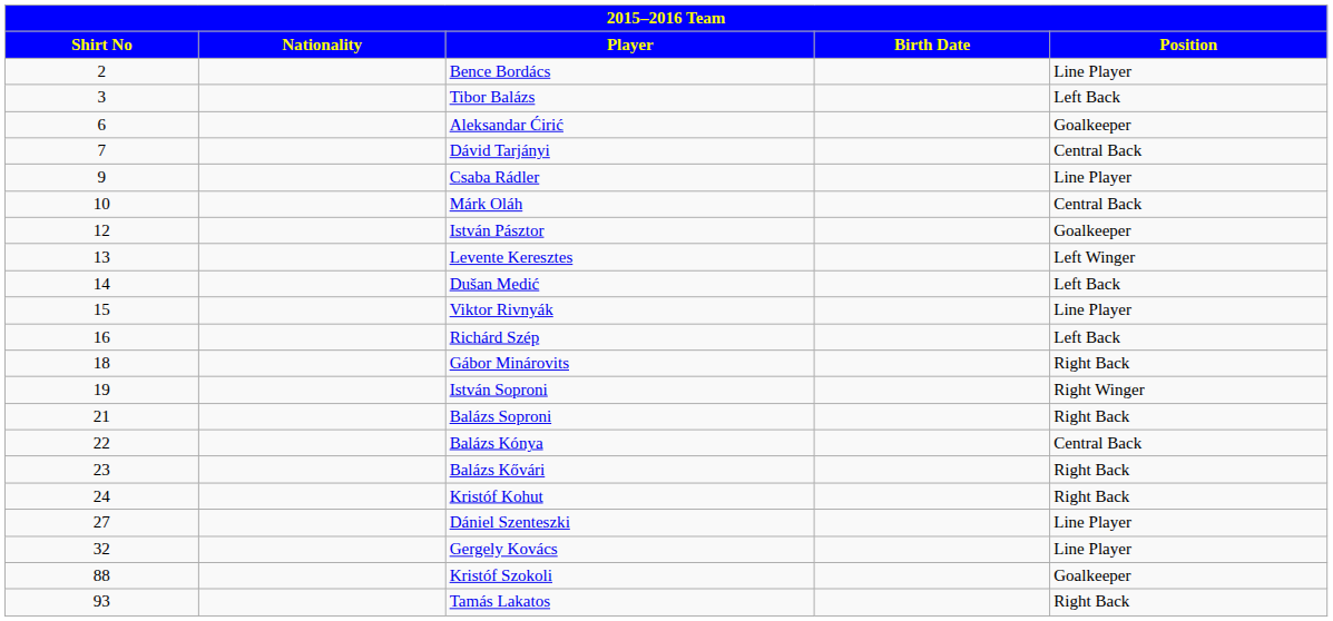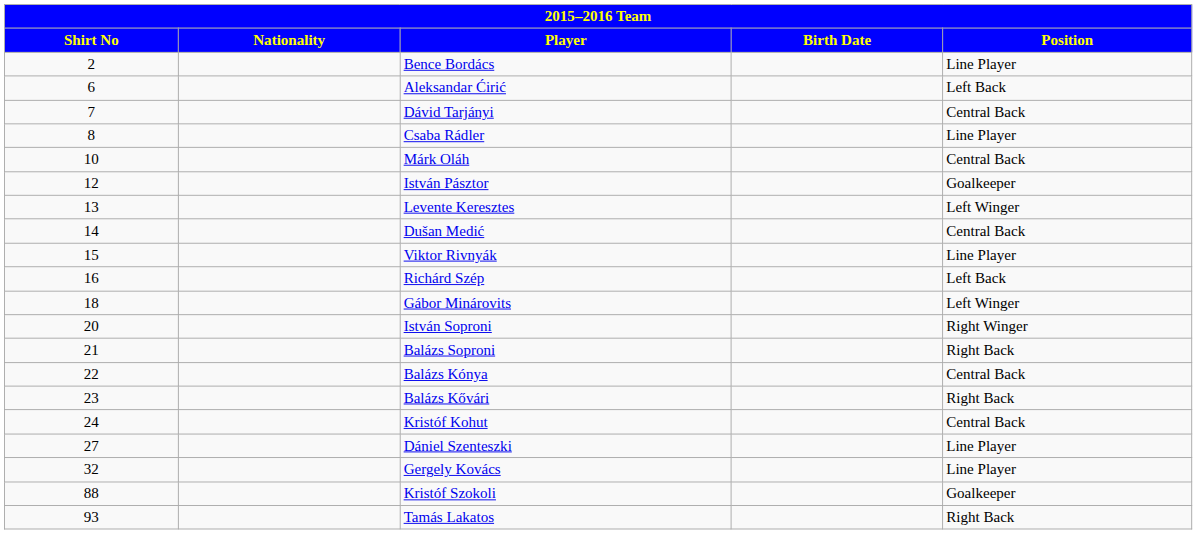 <table class="wikitable collapsible collapsed" style="width:100%;">
 <tr>
 <th colspan=5 style="background-color:blue;color:yellow;text-align:center;"> <strong>2015–2016 Team</strong></th>
 </tr>
 <tr>
 <th style="color:yellow; background:blue">Shirt No</th>
 <th style="color:yellow; background:blue">Nationality</th>
 <th style="color:yellow; background:blue">Player</th>
 <th style="color:yellow; background:blue">Birth Date</th>
 <th style="color:yellow; background:blue">Position</th>
 </tr>
 <tr>
 <td align=center>2</td>
 <td></td>
 <td><a href='#'>Bence Bordács</a></td>
 <td></td>
 <td>Line Player</td>
 </tr>
 <tr>
-<td align=center>3</td>
-<td></td>
-<td><a href='#'>Tibor Balázs</a></td>
-<td></td>
-<td>Left Back</td>
-</tr>
-<tr>
 <td align=center>6</td>
 <td></td>
 <td><a href='#'>Aleksandar Ćirić</a></td>
 <td></td>
-<td>Goalkeeper</td>
+<td>Left Back</td>
 </tr>
 <tr>
 <td align=center>7</td>
 <td></td>
 <td><a href='#'>Dávid Tarjányi</a></td>
 <td></td>
 <td>Central Back</td>
 </tr>
 <tr>
-<td align=center>9</td>
+<td align=center>8</td>
 <td></td>
 <td><a href='#'>Csaba Rádler</a></td>
 <td></td>
 <td>Line Player</td>
 </tr>
 <tr>
 <td align=center>10</td>
 <td></td>
 <td><a href='#'>Márk Oláh</a></td>
 <td></td>
 <td>Central Back</td>
 </tr>
 <tr>
 <td align=center>12</td>
 <td></td>
 <td><a href='#'>István Pásztor</a></td>
 <td></td>
 <td>Goalkeeper</td>
 </tr>
 <tr>
 <td align=center>13</td>
 <td></td>
 <td><a href='#'>Levente Keresztes</a></td>
 <td></td>
 <td>Left Winger</td>
 </tr>
 <tr>
 <td align=center>14</td>
 <td></td>
 <td><a href='#'>Dušan Medić</a></td>
 <td></td>
-<td>Left Back</td>
+<td>Central Back</td>
 </tr>
 <tr>
 <td align=center>15</td>
 <td></td>
 <td><a href='#'>Viktor Rivnyák</a></td>
 <td></td>
 <td>Line Player</td>
 </tr>
 <tr>
 <td align=center>16</td>
 <td></td>
 <td><a href='#'>Richárd Szép</a></td>
 <td></td>
 <td>Left Back</td>
 </tr>
 <tr>
 <td align=center>18</td>
 <td></td>
 <td><a href='#'>Gábor Minárovits</a></td>
 <td></td>
-<td>Right Back</td>
+<td>Left Winger</td>
 </tr>
 <tr>
-<td align=center>19</td>
+<td align=center>20</td>
 <td></td>
 <td><a href='#'>István Soproni</a></td>
 <td></td>
 <td>Right Winger</td>
 </tr>
 <tr>
 <td align=center>21</td>
 <td></td>
 <td><a href='#'>Balázs Soproni</a></td>
 <td></td>
 <td>Right Back</td>
 </tr>
 <tr>
 <td align=center>22</td>
 <td></td>
 <td><a href='#'>Balázs Kónya</a></td>
 <td></td>
 <td>Central Back</td>
 </tr>
 <tr>
 <td align=center>23</td>
 <td></td>
 <td><a href='#'>Balázs Kővári</a></td>
 <td></td>
 <td>Right Back</td>
 </tr>
 <tr>
 <td align=center>24</td>
 <td></td>
 <td><a href='#'>Kristóf Kohut</a></td>
 <td></td>
-<td>Right Back</td>
+<td>Central Back</td>
 </tr>
 <tr>
 <td align=center>27</td>
 <td></td>
 <td><a href='#'>Dániel Szenteszki</a></td>
 <td></td>
 <td>Line Player</td>
 </tr>
 <tr>
 <td align=center>32</td>
 <td></td>
 <td><a href='#'>Gergely Kovács</a></td>
 <td></td>
 <td>Line Player</td>
 </tr>
 <tr>
 <td align=center>88</td>
 <td></td>
 <td><a href='#'>Kristóf Szokoli</a></td>
 <td></td>
 <td>Goalkeeper</td>
 </tr>
 <tr>
 <td align=center>93</td>
 <td></td>
 <td><a href='#'>Tamás Lakatos</a></td>
 <td></td>
 <td>Right Back</td>
 </tr>
 </table>
